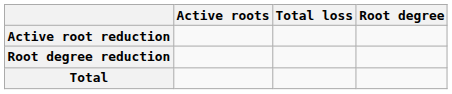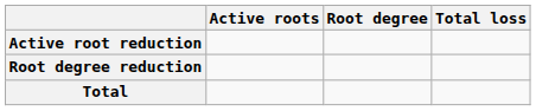 <table class="wikitable">
 <tr>
 <th></th>
 <th>Active roots</th>
+<th>Root degree</th>
 <th>Total loss</th>
-<th>Root degree</th>
 </tr>
 <tr>
 <th>Active root reduction</th>
 <td></td>
 <td></td>
 <td></td>
 </tr>
 <tr>
 <th>Root degree reduction</th>
 <td></td>
 <td></td>
 <td></td>
 </tr>
 <tr>
 <th>Total</th>
 <td></td>
 <td></td>
 <td></td>
 </tr>
 </table>
